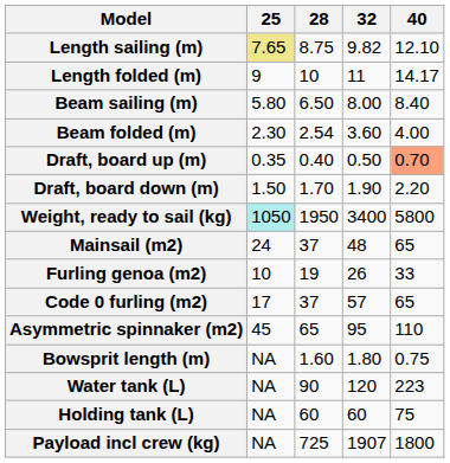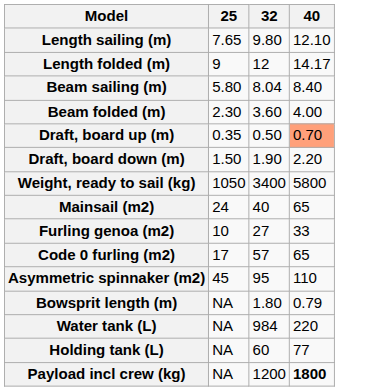 <table class="wikitable">
 <tr>
 <th scope="col">Model</th>
 <th scope="col">25</th>
-<th scope="col">28</th>
 <th scope="col">32</th>
 <th scope="col">40</th>
 </tr>
 <tr>
 <th scope="row">Length sailing (m)</th>
-<td style="background: khaki;">7.65</td>
-<td>8.75</td>
-<td>9.82</td>
+<td>7.65</td>
+<td>9.80</td>
 <td>12.10</td>
 </tr>
 <tr>
 <th scope="row">Length folded (m)</th>
 <td>9</td>
-<td>10</td>
-<td>11</td>
+<td>12</td>
 <td>14.17</td>
 </tr>
 <tr>
 <th scope="row">Beam sailing (m)</th>
 <td>5.80</td>
-<td>6.50</td>
-<td>8.00</td>
+<td>8.04</td>
 <td>8.40</td>
 </tr>
 <tr>
 <th scope="row">Beam folded (m)</th>
 <td>2.30</td>
-<td>2.54</td>
 <td>3.60</td>
 <td>4.00</td>
 </tr>
 <tr>
 <th scope="row">Draft, board up (m)</th>
 <td>0.35</td>
-<td>0.40</td>
 <td>0.50</td>
 <td style="background: lightsalmon;">0.70</td>
 </tr>
 <tr>
 <th scope="row">Draft, board down (m)</th>
 <td>1.50</td>
-<td>1.70</td>
 <td>1.90</td>
 <td>2.20</td>
 </tr>
 <tr>
 <th scope="row">Weight, ready to sail (kg)</th>
-<td style="background: paleturquoise;">1050</td>
-<td>1950</td>
+<td>1050</td>
 <td>3400</td>
 <td>5800</td>
 </tr>
 <tr>
 <th scope="row">Mainsail (m2)</th>
 <td>24</td>
-<td>37</td>
-<td>48</td>
+<td>40</td>
 <td>65</td>
 </tr>
 <tr>
 <th scope="row">Furling genoa (m2)</th>
 <td>10</td>
-<td>19</td>
-<td>26</td>
+<td>27</td>
 <td>33</td>
 </tr>
 <tr>
 <th scope="row">Code 0 furling (m2)</th>
 <td>17</td>
-<td>37</td>
 <td>57</td>
 <td>65</td>
 </tr>
 <tr>
 <th scope="row">Asymmetric spinnaker (m2)</th>
 <td>45</td>
-<td>65</td>
 <td>95</td>
 <td>110</td>
 </tr>
 <tr>
 <th scope="row">Bowsprit length (m)</th>
 <td>NA</td>
-<td>1.60</td>
 <td>1.80</td>
-<td>0.75</td>
+<td>0.79</td>
 </tr>
 <tr>
 <th scope="row">Water tank (L)</th>
 <td>NA</td>
-<td>90</td>
-<td>120</td>
-<td>223</td>
+<td>984</td>
+<td>220</td>
 </tr>
 <tr>
 <th scope="row">Holding tank (L)</th>
 <td>NA</td>
 <td>60</td>
-<td>60</td>
-<td>75</td>
+<td>77</td>
 </tr>
 <tr>
 <th scope="row">Payload incl crew (kg)</th>
 <td>NA</td>
-<td>725</td>
-<td>1907</td>
-<td>1800</td>
+<td>1200</td>
+<td><strong>1800</strong></td>
 </tr>
 </table>
